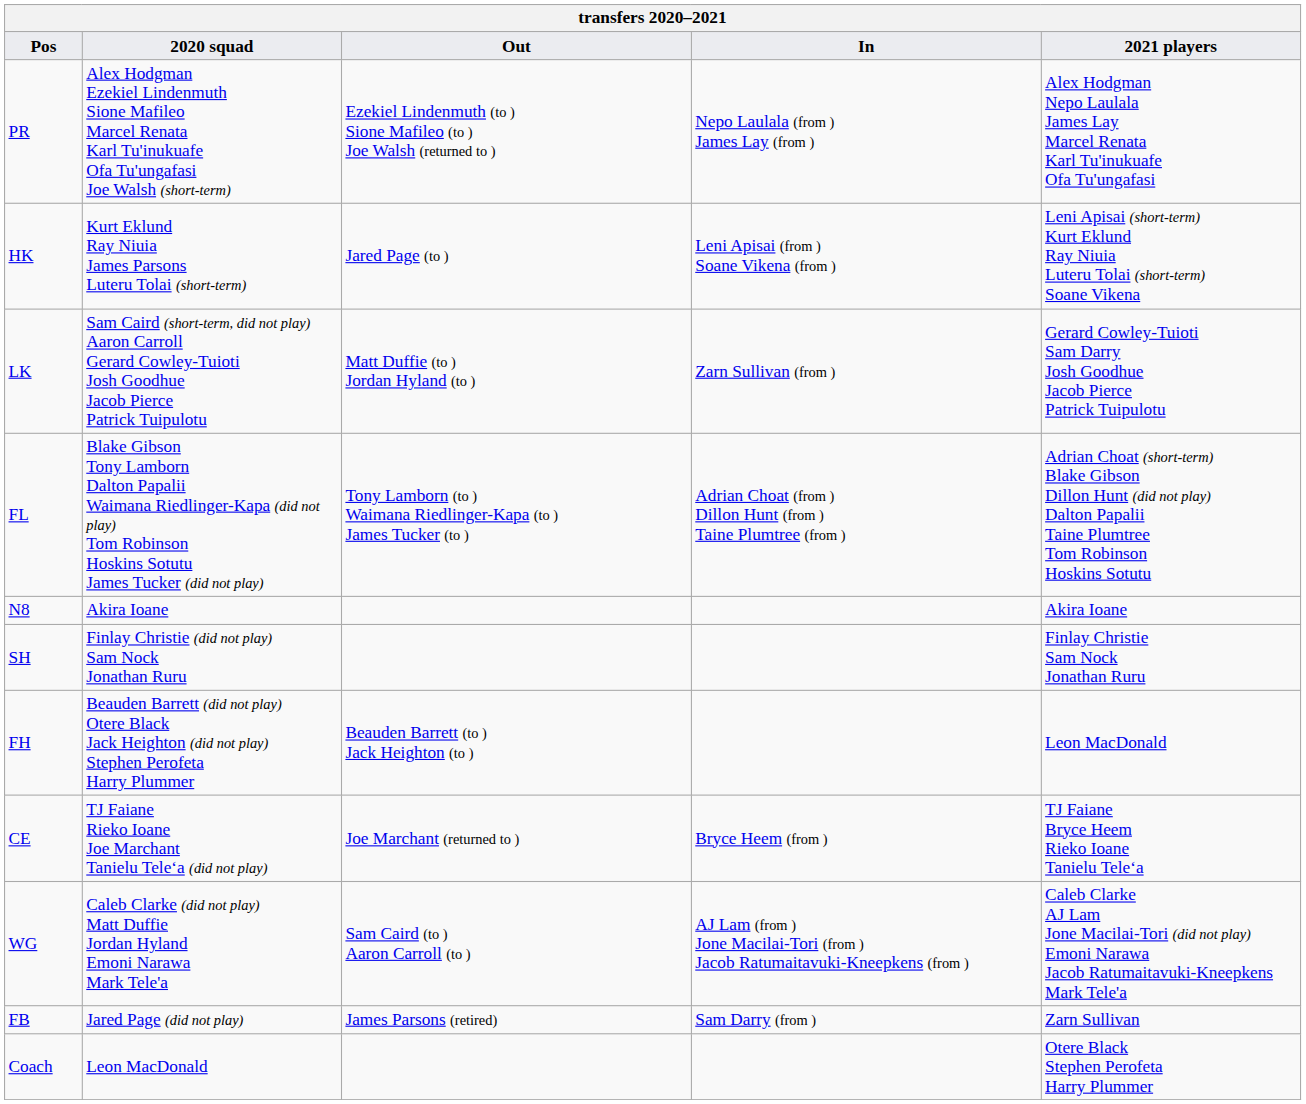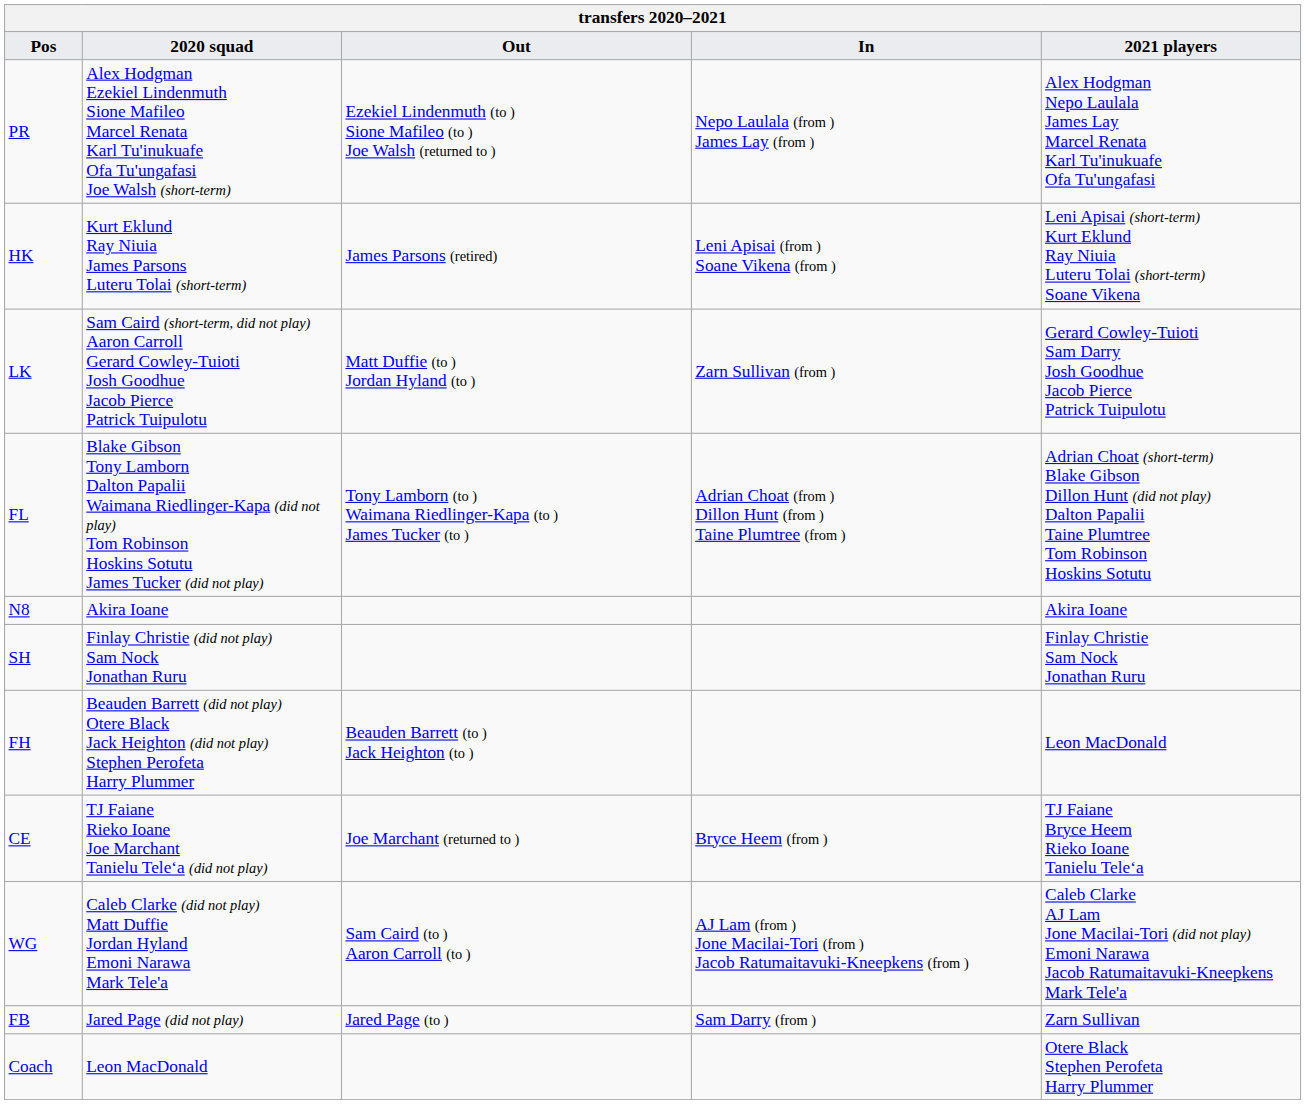 <table class="wikitable" style="text-align: left; width:95%">
 <tr>
 <th colspan="100%"> transfers 2020–2021</th>
 </tr>
 <tr>
 <th style="background:#ebecf0; width:6%;">Pos</th>
 <th style="background:#ebecf0; width:20%;">2020 squad</th>
 <th style="background:#ebecf0; width:27%;">Out</th>
 <th style="background:#ebecf0; width:27%;">In</th>
 <th style="background:#ebecf0; width:20%;">2021 players</th>
 </tr>
 <tr>
 <td><a href='#'>PR</a></td>
 <td> <a href='#'>Alex Hodgman</a> <br> <a href='#'>Ezekiel Lindenmuth</a> <br> <a href='#'>Sione Mafileo</a> <br> <a href='#'>Marcel Renata</a> <br> <a href='#'>Karl Tu'inukuafe</a> <br> <a href='#'>Ofa Tu'ungafasi</a> <br> <a href='#'>Joe Walsh</a> <small><em>(short-term)</em></small></td>
 <td>  <a href='#'>Ezekiel Lindenmuth</a> <small>(to )</small> <br>  <a href='#'>Sione Mafileo</a> <small>(to )</small> <br>  <a href='#'>Joe Walsh</a> <small>(returned to )</small></td>
 <td>  <a href='#'>Nepo Laulala</a> <small>(from )</small> <br>  <a href='#'>James Lay</a> <small>(from )</small></td>
 <td> <a href='#'>Alex Hodgman</a>  <br> <a href='#'>Nepo Laulala</a> <br> <a href='#'>James Lay</a> <br> <a href='#'>Marcel Renata</a> <br> <a href='#'>Karl Tu'inukuafe</a> <br> <a href='#'>Ofa Tu'ungafasi</a></td>
 </tr>
 <tr>
 <td><a href='#'>HK</a></td>
 <td> <a href='#'>Kurt Eklund</a> <br> <a href='#'>Ray Niuia</a> <br> <a href='#'>James Parsons</a> <br> <a href='#'>Luteru Tolai</a> <small><em>(short-term)</em></small></td>
-<td>  <a href='#'>Jared Page</a> <small>(to )</small></td>
+<td>  <a href='#'>James Parsons</a> <small>(retired)</small></td>
 <td>  <a href='#'>Leni Apisai</a> <small>(from )</small> <br>  <a href='#'>Soane Vikena</a> <small>(from )</small></td>
 <td> <a href='#'>Leni Apisai</a> <small><em>(short-term)</em></small> <br> <a href='#'>Kurt Eklund</a> <br> <a href='#'>Ray Niuia</a> <br> <a href='#'>Luteru Tolai</a> <small><em>(short-term)</em></small> <br> <a href='#'>Soane Vikena</a></td>
 </tr>
 <tr>
 <td><a href='#'>LK</a></td>
 <td> <a href='#'>Sam Caird</a> <small><em>(short-term, did not play)</em></small> <br> <a href='#'>Aaron Carroll</a> <br> <a href='#'>Gerard Cowley-Tuioti</a> <br> <a href='#'>Josh Goodhue</a> <br> <a href='#'>Jacob Pierce</a> <br> <a href='#'>Patrick Tuipulotu</a></td>
 <td>  <a href='#'>Matt Duffie</a> <small>(to )</small> <br>  <a href='#'>Jordan Hyland</a> <small>(to )</small></td>
 <td>  <a href='#'>Zarn Sullivan</a> <small>(from )</small></td>
 <td> <a href='#'>Gerard Cowley-Tuioti</a> <br> <a href='#'>Sam Darry</a> <br> <a href='#'>Josh Goodhue</a> <br> <a href='#'>Jacob Pierce</a> <br> <a href='#'>Patrick Tuipulotu</a></td>
 </tr>
 <tr>
 <td><a href='#'>FL</a></td>
 <td> <a href='#'>Blake Gibson</a> <br> <a href='#'>Tony Lamborn</a> <br> <a href='#'>Dalton Papalii</a> <br> <a href='#'>Waimana Riedlinger-Kapa</a> <small><em>(did not play)</em></small> <br> <a href='#'>Tom Robinson</a> <br> <a href='#'>Hoskins Sotutu</a> <br> <a href='#'>James Tucker</a> <small><em>(did not play)</em></small></td>
 <td>  <a href='#'>Tony Lamborn</a> <small>(to )</small> <br>  <a href='#'>Waimana Riedlinger-Kapa</a> <small>(to )</small> <br>  <a href='#'>James Tucker</a> <small>(to )</small></td>
 <td>  <a href='#'>Adrian Choat</a> <small>(from )</small> <br>  <a href='#'>Dillon Hunt</a> <small>(from )</small> <br>  <a href='#'>Taine Plumtree</a> <small>(from )</small></td>
 <td> <a href='#'>Adrian Choat</a> <small><em>(short-term)</em></small> <br> <a href='#'>Blake Gibson</a> <br> <a href='#'>Dillon Hunt</a> <small><em>(did not play)</em></small> <br> <a href='#'>Dalton Papalii</a> <br> <a href='#'>Taine Plumtree</a> <br> <a href='#'>Tom Robinson</a> <br> <a href='#'>Hoskins Sotutu</a></td>
 </tr>
 <tr>
 <td><a href='#'>N8</a></td>
 <td> <a href='#'>Akira Ioane</a></td>
 <td></td>
 <td></td>
 <td> <a href='#'>Akira Ioane</a></td>
 </tr>
 <tr>
 <td><a href='#'>SH</a></td>
 <td> <a href='#'>Finlay Christie</a> <small><em>(did not play)</em></small> <br> <a href='#'>Sam Nock</a> <br> <a href='#'>Jonathan Ruru</a></td>
 <td></td>
 <td></td>
 <td> <a href='#'>Finlay Christie</a> <br> <a href='#'>Sam Nock</a> <br> <a href='#'>Jonathan Ruru</a></td>
 </tr>
 <tr>
 <td><a href='#'>FH</a></td>
 <td> <a href='#'>Beauden Barrett</a> <small><em>(did not play)</em></small> <br> <a href='#'>Otere Black</a> <br> <a href='#'>Jack Heighton</a> <small><em>(did not play)</em></small> <br> <a href='#'>Stephen Perofeta</a> <br> <a href='#'>Harry Plummer</a></td>
 <td>  <a href='#'>Beauden Barrett</a> <small>(to )</small> <br>  <a href='#'>Jack Heighton</a> <small>(to )</small></td>
 <td></td>
 <td> <a href='#'>Leon MacDonald</a></td>
 </tr>
 <tr>
 <td><a href='#'>CE</a></td>
 <td> <a href='#'>TJ Faiane</a> <br> <a href='#'>Rieko Ioane</a> <br> <a href='#'>Joe Marchant</a> <br> <a href='#'>Tanielu Teleʻa</a> <small><em>(did not play)</em></small></td>
 <td>  <a href='#'>Joe Marchant</a> <small>(returned to )</small></td>
 <td>  <a href='#'>Bryce Heem</a> <small>(from )</small></td>
 <td> <a href='#'>TJ Faiane</a> <br> <a href='#'>Bryce Heem</a> <br> <a href='#'>Rieko Ioane</a> <br> <a href='#'>Tanielu Teleʻa</a></td>
 </tr>
 <tr>
 <td><a href='#'>WG</a></td>
 <td> <a href='#'>Caleb Clarke</a> <small><em>(did not play)</em></small> <br> <a href='#'>Matt Duffie</a> <br> <a href='#'>Jordan Hyland</a> <br> <a href='#'>Emoni Narawa</a> <br> <a href='#'>Mark Tele'a</a></td>
 <td>  <a href='#'>Sam Caird</a> <small>(to )</small> <br>  <a href='#'>Aaron Carroll</a> <small>(to )</small></td>
 <td>  <a href='#'>AJ Lam</a> <small>(from )</small> <br>  <a href='#'>Jone Macilai-Tori</a> <small>(from )</small> <br>  <a href='#'>Jacob Ratumaitavuki-Kneepkens</a> <small>(from )</small></td>
 <td> <a href='#'>Caleb Clarke</a> <br> <a href='#'>AJ Lam</a> <br> <a href='#'>Jone Macilai-Tori</a> <small><em>(did not play)</em></small> <br> <a href='#'>Emoni Narawa</a> <br> <a href='#'>Jacob Ratumaitavuki-Kneepkens</a> <br> <a href='#'>Mark Tele'a</a></td>
 </tr>
 <tr>
 <td><a href='#'>FB</a></td>
 <td> <a href='#'>Jared Page</a> <small><em>(did not play)</em></small></td>
-<td>  <a href='#'>James Parsons</a> <small>(retired)</small></td>
+<td>  <a href='#'>Jared Page</a> <small>(to )</small></td>
 <td>  <a href='#'>Sam Darry</a> <small>(from )</small></td>
 <td> <a href='#'>Zarn Sullivan</a></td>
 </tr>
 <tr>
 <td><a href='#'>Coach</a></td>
 <td> <a href='#'>Leon MacDonald</a></td>
 <td></td>
 <td></td>
 <td> <a href='#'>Otere Black</a> <br> <a href='#'>Stephen Perofeta</a> <br> <a href='#'>Harry Plummer</a></td>
 </tr>
 </table>
